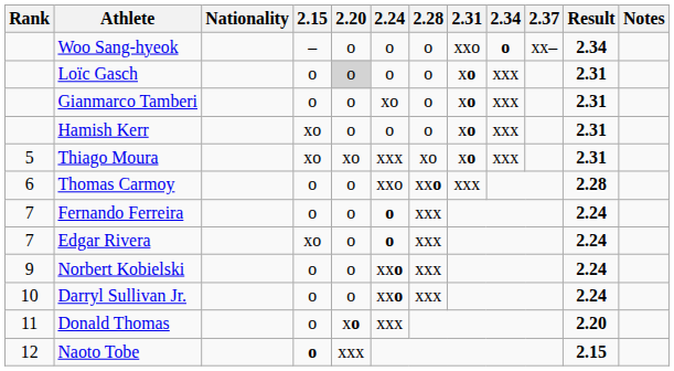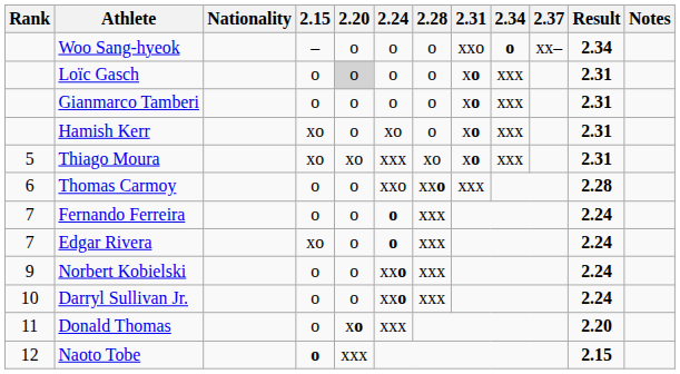 <table class="wikitable sortable" style="text-align:center">
 <tr>
 <th>Rank</th>
 <th>Athlete</th>
 <th>Nationality</th>
 <th>2.15</th>
 <th>2.20</th>
 <th>2.24</th>
 <th>2.28</th>
 <th>2.31</th>
 <th>2.34</th>
 <th>2.37</th>
 <th>Result</th>
 <th>Notes</th>
 </tr>
 <tr>
 <td></td>
 <td align=left><a href='#'>Woo Sang-hyeok</a></td>
 <td align=left></td>
 <td>–</td>
 <td>o</td>
 <td>o</td>
 <td>o</td>
 <td>xxo</td>
 <td><strong>o</strong></td>
 <td>xx–</td>
 <td><strong>2.34</strong></td>
 <td></td>
 </tr>
 <tr>
 <td></td>
 <td align=left><a href='#'>Loïc Gasch</a></td>
 <td align=left></td>
 <td>o</td>
 <td style="background: lightgrey;">o</td>
 <td>o</td>
 <td>o</td>
 <td>x<strong>o</strong></td>
 <td>xxx</td>
 <td colspan=1></td>
 <td><strong>2.31</strong></td>
 <td></td>
 </tr>
 <tr>
 <td></td>
 <td align=left><a href='#'>Gianmarco Tamberi</a></td>
 <td align=left></td>
 <td>o</td>
 <td>o</td>
-<td>xo</td>
+<td>o</td>
 <td>o</td>
 <td>x<strong>o</strong></td>
 <td>xxx</td>
 <td colspan=1></td>
 <td><strong>2.31</strong></td>
 <td></td>
 </tr>
 <tr>
 <td></td>
 <td align=left><a href='#'>Hamish Kerr</a></td>
 <td align=left></td>
 <td>xo</td>
 <td>o</td>
-<td>o</td>
+<td>xo</td>
 <td>o</td>
 <td>x<strong>o</strong></td>
 <td>xxx</td>
 <td colspan=1></td>
 <td><strong>2.31</strong></td>
 <td></td>
 </tr>
 <tr>
 <td>5</td>
 <td align=left><a href='#'>Thiago Moura</a></td>
 <td align=left></td>
 <td>xo</td>
 <td>xo</td>
 <td>xxx</td>
 <td>xo</td>
 <td>x<strong>o</strong></td>
 <td>xxx</td>
 <td colspan=1></td>
 <td><strong>2.31</strong></td>
 <td></td>
 </tr>
 <tr>
 <td>6</td>
 <td align=left><a href='#'>Thomas Carmoy</a></td>
 <td align=left></td>
 <td>o</td>
 <td>o</td>
 <td>xxo</td>
 <td>xx<strong>o</strong></td>
 <td>xxx</td>
 <td colspan=2></td>
 <td><strong>2.28</strong></td>
 <td></td>
 </tr>
 <tr>
 <td>7</td>
 <td align=left><a href='#'>Fernando Ferreira</a></td>
 <td align=left></td>
 <td>o</td>
 <td>o</td>
 <td><strong>o</strong></td>
 <td>xxx</td>
 <td colspan=3></td>
 <td><strong>2.24</strong></td>
 <td></td>
 </tr>
 <tr>
 <td>7</td>
 <td align=left><a href='#'>Edgar Rivera</a></td>
 <td align=left></td>
 <td>xo</td>
 <td>o</td>
 <td><strong>o</strong></td>
 <td>xxx</td>
 <td colspan=3></td>
 <td><strong>2.24</strong></td>
 <td></td>
 </tr>
 <tr>
 <td>9</td>
 <td align=left><a href='#'>Norbert Kobielski</a></td>
 <td align=left></td>
 <td>o</td>
 <td>o</td>
 <td>xx<strong>o</strong></td>
 <td>xxx</td>
 <td colspan=3></td>
 <td><strong>2.24</strong></td>
 <td></td>
 </tr>
 <tr>
 <td>10</td>
 <td align=left><a href='#'>Darryl Sullivan Jr.</a></td>
 <td align=left></td>
 <td>o</td>
 <td>o</td>
 <td>xx<strong>o</strong></td>
 <td>xxx</td>
 <td colspan=3></td>
 <td><strong>2.24</strong></td>
 <td></td>
 </tr>
 <tr>
 <td>11</td>
 <td align=left><a href='#'>Donald Thomas</a></td>
 <td align=left></td>
 <td>o</td>
 <td>x<strong>o</strong></td>
 <td>xxx</td>
 <td colspan=4></td>
 <td><strong>2.20</strong></td>
 <td></td>
 </tr>
 <tr>
 <td>12</td>
 <td align=left><a href='#'>Naoto Tobe</a></td>
 <td align=left></td>
 <td><strong>o</strong></td>
 <td>xxx</td>
 <td colspan=5></td>
 <td><strong>2.15</strong></td>
 <td></td>
 </tr>
 </table>
